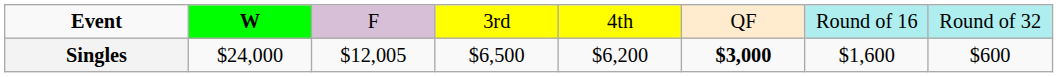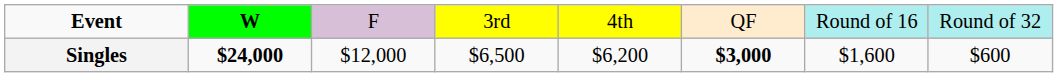 <table class=wikitable style=font-size:95%;text-align:center>
 <tr>
 <td style="width:130px"><strong>Event</strong></td>
 <td style="width:85px; background:lime"><strong>W</strong></td>
 <td style="width:85px; background:thistle">F</td>
 <td style="width:85px; background:#ffff00">3rd</td>
 <td style="width:85px; background:#ffff00">4th</td>
 <td style="width:85px; background:#ffebcd">QF</td>
 <td style="width:85px; background:#afeeee">Round of 16</td>
 <td style="width:85px; background:#afeeee">Round of 32</td>
 </tr>
 <tr>
 <th style=background:#f3f3f3>Singles </th>
-<td>$24,000</td>
-<td>$12,005</td>
+<td><strong>$24,000</strong></td>
+<td>$12,000</td>
 <td>$6,500</td>
 <td>$6,200</td>
 <td><strong>$3,000</strong></td>
 <td>$1,600</td>
 <td>$600</td>
 </tr>
 </table>
